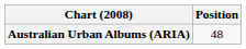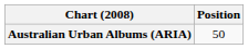 <table class="wikitable plainrowheaders" style="text-align:center">
 <tr>
 <th scope="col">Chart (2008)</th>
 <th scope="col">Position</th>
 </tr>
 <tr>
 <th scope="row">Australian Urban Albums (ARIA)</th>
-<td>48</td>
+<td>50</td>
 </tr>
 </table>
